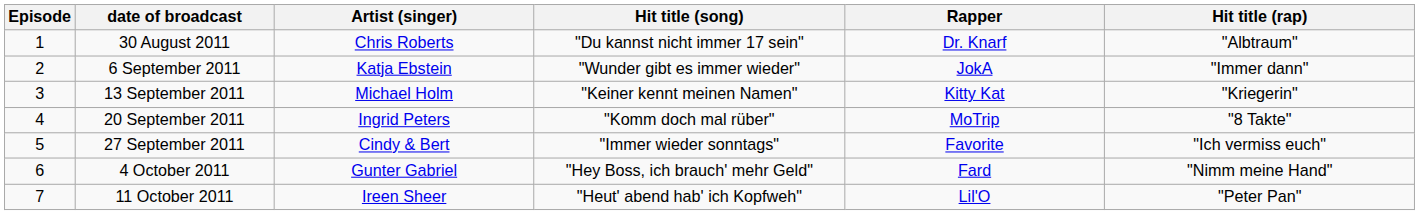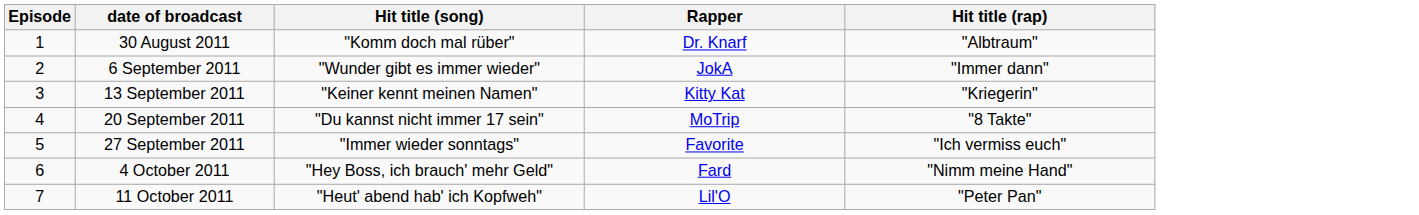 <table class="wikitable zebra toptextcells sortable">
 <tr>
 <th width="50px">Episode</th>
 <th width="190px">date of broadcast</th>
-<th width="250px">Artist (singer)</th>
 <th width="300px">Hit title (song)</th>
 <th width="250px">Rapper</th>
 <th width="300px">Hit title (rap)</th>
 </tr>
 <tr>
 <td align="center">1</td>
 <td align="center">30 August 2011</td>
-<td align="center"><a href='#'>Chris Roberts</a></td>
-<td align="center">"Du kannst nicht immer 17 sein"</td>
+<td align="center">"Komm doch mal rüber"</td>
 <td align="center"><a href='#'>Dr. Knarf</a></td>
 <td align="center">"Albtraum"</td>
 </tr>
 <tr>
 <td align="center">2</td>
 <td align="center">6 September 2011</td>
-<td align="center"><a href='#'>Katja Ebstein</a></td>
 <td align="center">"Wunder gibt es immer wieder"</td>
 <td align="center"><a href='#'>JokA</a></td>
 <td align="center">"Immer dann"</td>
 </tr>
 <tr>
 <td align="center">3</td>
 <td align="center">13 September 2011</td>
-<td align="center"><a href='#'>Michael Holm</a></td>
 <td align="center">"Keiner kennt meinen Namen"</td>
 <td align="center"><a href='#'>Kitty Kat</a></td>
 <td align="center">"Kriegerin"</td>
 </tr>
 <tr>
 <td align="center">4</td>
 <td align="center">20 September 2011</td>
-<td align="center"><a href='#'>Ingrid Peters</a></td>
-<td align="center">"Komm doch mal rüber"</td>
+<td align="center">"Du kannst nicht immer 17 sein"</td>
 <td align="center"><a href='#'>MoTrip</a></td>
 <td align="center">"8 Takte"</td>
 </tr>
 <tr>
 <td align="center">5</td>
 <td align="center">27 September 2011</td>
-<td align="center"><a href='#'>Cindy & Bert</a></td>
 <td align="center">"Immer wieder sonntags"</td>
 <td align="center"><a href='#'>Favorite</a></td>
 <td align="center">"Ich vermiss euch"</td>
 </tr>
 <tr>
 <td align="center">6</td>
 <td align="center">4 October 2011</td>
-<td align="center"><a href='#'>Gunter Gabriel</a></td>
 <td align="center">"Hey Boss, ich brauch' mehr Geld"</td>
 <td align="center"><a href='#'>Fard</a></td>
 <td align="center">"Nimm meine Hand"</td>
 </tr>
 <tr>
 <td align="center">7</td>
 <td align="center">11 October 2011</td>
-<td align="center"><a href='#'>Ireen Sheer</a></td>
 <td align="center">"Heut' abend hab' ich Kopfweh"</td>
 <td align="center"><a href='#'>Lil'O</a></td>
 <td align="center">"Peter Pan"</td>
 </tr>
 </table>
